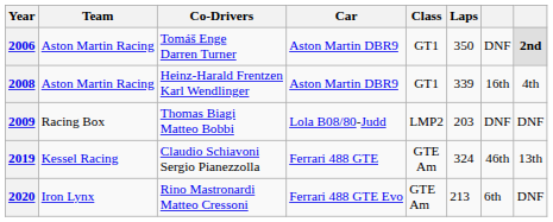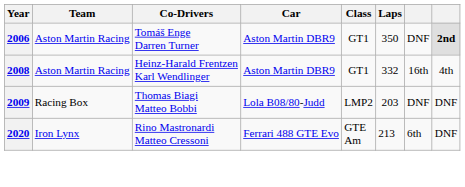 <table class="wikitable" style="font-size:90%">
 <tr>
 <th>Year</th>
 <th>Team</th>
 <th>Co-Drivers</th>
 <th>Car</th>
 <th>Class</th>
 <th>Laps</th>
 <th></th>
 <th></th>
 </tr>
 <tr align="center">
 <th><a href='#'>2006</a></th>
 <td align="left"> <a href='#'>Aston Martin Racing</a></td>
 <td align="left"> <a href='#'>Tomáš Enge</a><br> <a href='#'>Darren Turner</a></td>
 <td align="left"><a href='#'>Aston Martin DBR9</a></td>
 <td>GT1</td>
 <td>350</td>
 <td>DNF</td>
 <td style="background:#DFDFDF;"><strong>2nd</strong></td>
 </tr>
 <tr align="center">
 <th><a href='#'>2008</a></th>
 <td align="left"> <a href='#'>Aston Martin Racing</a></td>
 <td align="left"> <a href='#'>Heinz-Harald Frentzen</a><br> <a href='#'>Karl Wendlinger</a></td>
 <td align="left"><a href='#'>Aston Martin DBR9</a></td>
 <td>GT1</td>
-<td>339</td>
+<td>332</td>
 <td>16th</td>
 <td>4th</td>
 </tr>
 <tr align="center">
 <th><a href='#'>2009</a></th>
 <td align="left"> Racing Box</td>
 <td align="left"> <a href='#'>Thomas Biagi</a><br> <a href='#'>Matteo Bobbi</a></td>
 <td align="left"><a href='#'>Lola B08/80</a>-<a href='#'>Judd</a></td>
 <td>LMP2</td>
 <td>203</td>
 <td>DNF</td>
 <td>DNF</td>
 </tr>
-<tr align="center">
-<th><a href='#'>2019</a></th>
-<td align="left"> <a href='#'>Kessel Racing</a></td>
-<td align="left"> <a href='#'>Claudio Schiavoni</a><br> Sergio Pianezzolla</td>
-<td align="left"><a href='#'>Ferrari 488 GTE</a></td>
-<td>GTE<br>Am</td>
-<td>324</td>
-<td>46th</td>
-<td>13th</td>
-</tr>
 <tr>
 <th><a href='#'>2020</a></th>
 <td align="left"> <a href='#'>Iron Lynx</a></td>
 <td align="left"> <a href='#'>Rino Mastronardi</a><br> <a href='#'>Matteo Cressoni</a></td>
 <td align="left"><a href='#'>Ferrari 488 GTE Evo</a></td>
 <td>GTE<br>Am</td>
 <td>213</td>
 <td>6th</td>
 <td>DNF</td>
 </tr>
 </table>
